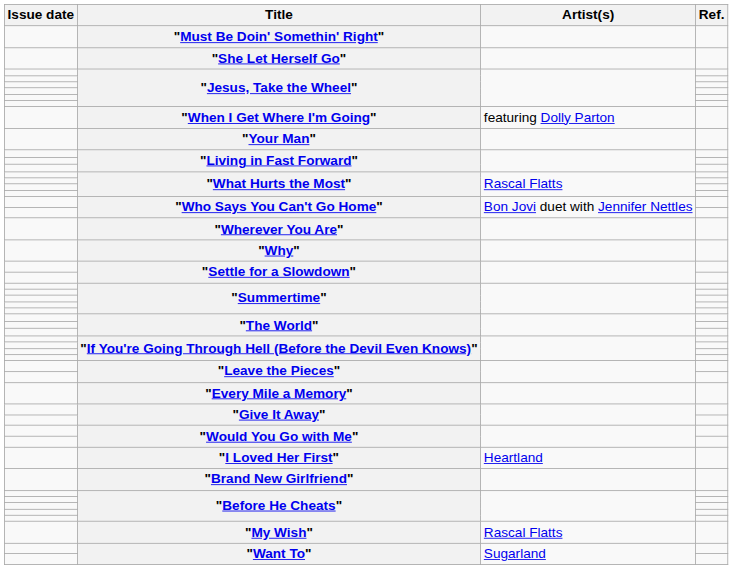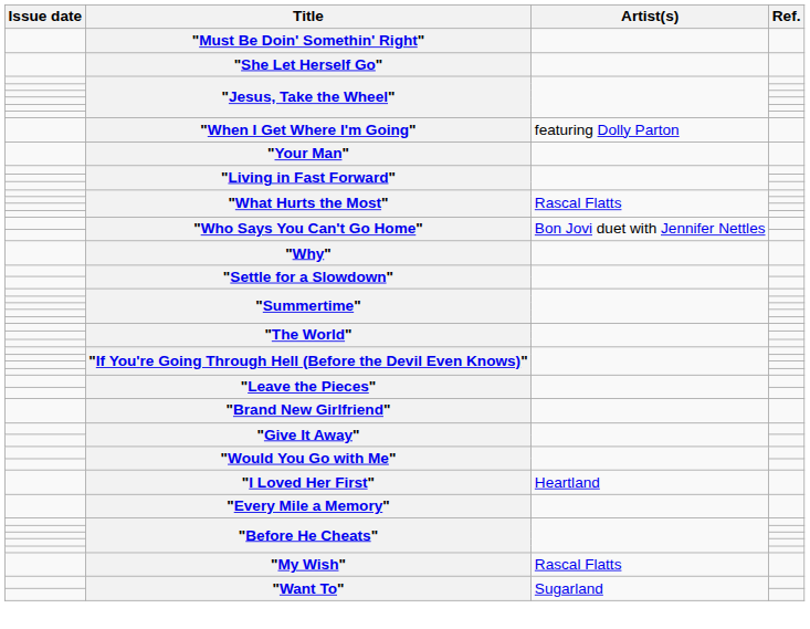 <table class="wikitable sortable plainrowheaders">
 <tr>
 <th scope=col>Issue date</th>
 <th scope=col>Title</th>
 <th scope=col>Artist(s)</th>
 <th scope=col class=unsortable>Ref.</th>
 </tr>
 <tr>
 <td></td>
 <th scope="row">"<a href='#'>Must Be Doin' Somethin' Right</a>"</th>
 <td></td>
 <td align=center></td>
 </tr>
 <tr>
 <td></td>
 <th scope="row">"<a href='#'>She Let Herself Go</a>"</th>
 <td></td>
 <td align=center></td>
 </tr>
 <tr>
 <td></td>
 <th scope="row"  rowspan=6>"<a href='#'>Jesus, Take the Wheel</a>"</th>
 <td rowspan=6></td>
 <td align=center></td>
 </tr>
 <tr>
 <td></td>
 <td align=center></td>
 </tr>
 <tr>
 <td></td>
 <td align=center></td>
 </tr>
 <tr>
 <td></td>
 <td align=center></td>
 </tr>
 <tr>
 <td></td>
 <td align=center></td>
 </tr>
 <tr>
 <td></td>
 <td align=center></td>
 </tr>
 <tr>
 <td></td>
 <th scope="row">"<a href='#'>When I Get Where I'm Going</a>"</th>
 <td> featuring <a href='#'>Dolly Parton</a></td>
 <td align=center></td>
 </tr>
 <tr>
 <td></td>
 <th scope="row">"<a href='#'>Your Man</a>"</th>
 <td></td>
 <td align=center></td>
 </tr>
 <tr>
 <td></td>
 <th scope="row"  rowspan=3>"<a href='#'>Living in Fast Forward</a>"</th>
 <td rowspan=3></td>
 <td align=center></td>
 </tr>
 <tr>
 <td></td>
 <td align=center></td>
 </tr>
 <tr>
 <td></td>
 <td align=center></td>
 </tr>
 <tr>
 <td></td>
 <th scope="row"  rowspan=4>"<a href='#'>What Hurts the Most</a>"</th>
 <td rowspan=4><a href='#'>Rascal Flatts</a></td>
 <td align=center></td>
 </tr>
 <tr>
 <td></td>
 <td align=center></td>
 </tr>
 <tr>
 <td></td>
 <td align=center></td>
 </tr>
 <tr>
 <td></td>
 <td align=center></td>
 </tr>
 <tr>
 <td></td>
 <th scope="row"  rowspan=2>"<a href='#'>Who Says You Can't Go Home</a>"</th>
 <td rowspan=2><a href='#'>Bon Jovi</a> duet with <a href='#'>Jennifer Nettles</a></td>
 <td align=center></td>
 </tr>
 <tr>
 <td></td>
 <td align=center></td>
 </tr>
 <tr>
 <td></td>
-<th scope="row">"<a href='#'>Wherever You Are</a>"</th>
-<td></td>
-<td align=center></td>
-</tr>
-<tr>
-<td></td>
 <th scope="row">"<a href='#'>Why</a>"</th>
 <td></td>
 <td align=center></td>
 </tr>
 <tr>
 <td></td>
 <th scope="row"  rowspan=2>"<a href='#'>Settle for a Slowdown</a>"</th>
 <td rowspan=2></td>
 <td align=center></td>
 </tr>
 <tr>
 <td></td>
 <td align=center></td>
 </tr>
 <tr>
 <td></td>
 <th scope="row"  rowspan=5>"<a href='#'>Summertime</a>"</th>
 <td rowspan=5></td>
 <td align=center></td>
 </tr>
 <tr>
 <td></td>
 <td align=center></td>
 </tr>
 <tr>
 <td></td>
 <td align=center></td>
 </tr>
 <tr>
 <td></td>
 <td align=center></td>
 </tr>
 <tr>
 <td></td>
 <td align=center></td>
 </tr>
 <tr>
 <td></td>
 <th scope="row"  rowspan=3>"<a href='#'>The World</a>"</th>
 <td rowspan=3></td>
 <td align=center></td>
 </tr>
 <tr>
 <td></td>
 <td align=center></td>
 </tr>
 <tr>
 <td></td>
 <td align=center></td>
 </tr>
 <tr>
 <td></td>
 <th scope="row"  rowspan=4>"<a href='#'>If You're Going Through Hell (Before the Devil Even Knows)</a>"</th>
 <td rowspan=4></td>
 <td align=center></td>
 </tr>
 <tr>
 <td></td>
 <td align=center></td>
 </tr>
 <tr>
 <td></td>
 <td align=center></td>
 </tr>
 <tr>
 <td></td>
 <td align=center></td>
 </tr>
 <tr>
 <td></td>
 <th scope="row"  rowspan=2>"<a href='#'>Leave the Pieces</a>"</th>
 <td rowspan=2></td>
 <td align=center></td>
 </tr>
 <tr>
 <td></td>
 <td align=center></td>
 </tr>
 <tr>
 <td></td>
-<th scope="row">"<a href='#'>Every Mile a Memory</a>"</th>
+<th scope="row">"<a href='#'>Brand New Girlfriend</a>"</th>
 <td></td>
 <td align=center></td>
 </tr>
 <tr>
 <td></td>
 <th scope="row"  rowspan=2>"<a href='#'>Give It Away</a>"</th>
 <td rowspan=2></td>
 <td align=center></td>
 </tr>
 <tr>
 <td></td>
 <td align=center></td>
 </tr>
 <tr>
 <td></td>
 <th scope="row"  rowspan=2>"<a href='#'>Would You Go with Me</a>"</th>
 <td rowspan=2></td>
 <td align=center></td>
 </tr>
 <tr>
 <td></td>
 <td align=center></td>
 </tr>
 <tr>
 <td></td>
 <th scope="row">"<a href='#'>I Loved Her First</a>"</th>
 <td><a href='#'>Heartland</a></td>
 <td align=center></td>
 </tr>
 <tr>
 <td></td>
-<th scope="row">"<a href='#'>Brand New Girlfriend</a>"</th>
+<th scope="row">"<a href='#'>Every Mile a Memory</a>"</th>
 <td></td>
 <td align=center></td>
 </tr>
 <tr>
 <td></td>
 <th scope="row"  rowspan=5>"<a href='#'>Before He Cheats</a>"</th>
 <td rowspan=5></td>
 <td align=center></td>
 </tr>
 <tr>
 <td></td>
 <td align=center></td>
 </tr>
 <tr>
 <td></td>
 <td align=center></td>
 </tr>
 <tr>
 <td></td>
 <td align=center></td>
 </tr>
 <tr>
 <td></td>
 <td align=center></td>
 </tr>
 <tr>
 <td></td>
 <th scope="row">"<a href='#'>My Wish</a>"</th>
 <td><a href='#'>Rascal Flatts</a></td>
 <td align=center></td>
 </tr>
 <tr>
 <td></td>
 <th scope="row"  rowspan=2>"<a href='#'>Want To</a>"</th>
 <td rowspan=2><a href='#'>Sugarland</a></td>
 <td align=center></td>
 </tr>
 <tr>
 <td></td>
 <td align=center></td>
 </tr>
 </table>
